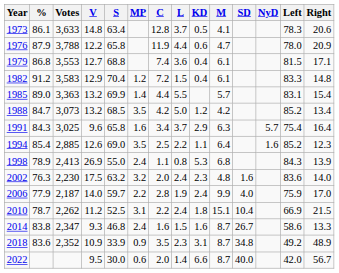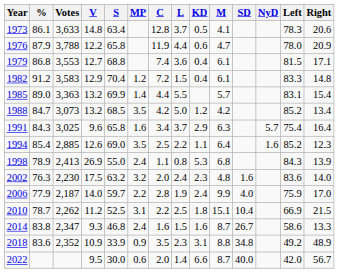 <table class="wikitable sortable" style=text-align:right>
 <tr>
 <th>Year</th>
 <th>%</th>
 <th>Votes</th>
 <th><a href='#'>V</a></th>
 <th><a href='#'>S</a></th>
 <th><a href='#'>MP</a></th>
 <th><a href='#'>C</a></th>
 <th><a href='#'>L</a></th>
 <th><a href='#'>KD</a></th>
 <th><a href='#'>M</a></th>
 <th><a href='#'>SD</a></th>
 <th><a href='#'>NyD</a></th>
 <th>Left</th>
 <th>Right</th>
 </tr>
 <tr>
 <td align=left><a href='#'>1973</a></td>
 <td>86.1</td>
 <td>3,633</td>
 <td>14.8</td>
 <td>63.4</td>
 <td></td>
 <td>12.8</td>
 <td>3.7</td>
 <td>0.5</td>
 <td>4.1</td>
 <td></td>
 <td></td>
 <td>78.3</td>
 <td>20.6</td>
 </tr>
 <tr>
 <td align=left><a href='#'>1976</a></td>
 <td>87.9</td>
 <td>3,788</td>
 <td>12.2</td>
 <td>65.8</td>
 <td></td>
 <td>11.9</td>
 <td>4.4</td>
 <td>0.6</td>
 <td>4.7</td>
 <td></td>
 <td></td>
 <td>78.0</td>
 <td>20.9</td>
 </tr>
 <tr>
 <td align=left><a href='#'>1979</a></td>
 <td>86.8</td>
 <td>3,553</td>
 <td>12.7</td>
 <td>68.8</td>
 <td></td>
 <td>7.4</td>
 <td>3.6</td>
 <td>0.4</td>
 <td>6.1</td>
 <td></td>
 <td></td>
 <td>81.5</td>
 <td>17.1</td>
 </tr>
 <tr>
 <td align=left><a href='#'>1982</a></td>
 <td>91.2</td>
 <td>3,583</td>
 <td>12.9</td>
 <td>70.4</td>
 <td>1.2</td>
 <td>7.2</td>
 <td>1.5</td>
 <td>0.4</td>
 <td>6.1</td>
 <td></td>
 <td></td>
 <td>83.3</td>
 <td>14.8</td>
 </tr>
 <tr>
 <td align=left><a href='#'>1985</a></td>
 <td>89.0</td>
 <td>3,363</td>
 <td>13.2</td>
 <td>69.9</td>
 <td>1.4</td>
 <td>4.4</td>
 <td>5.5</td>
 <td></td>
 <td>5.7</td>
 <td></td>
 <td></td>
 <td>83.1</td>
 <td>15.4</td>
 </tr>
 <tr>
 <td align=left><a href='#'>1988</a></td>
 <td>84.7</td>
 <td>3,073</td>
 <td>13.2</td>
 <td>68.5</td>
 <td>3.5</td>
 <td>4.2</td>
 <td>5.0</td>
 <td>1.2</td>
 <td>4.2</td>
 <td></td>
 <td></td>
 <td>85.2</td>
 <td>13.4</td>
 </tr>
 <tr>
 <td align=left><a href='#'>1991</a></td>
 <td>84.3</td>
 <td>3,025</td>
 <td>9.6</td>
 <td>65.8</td>
 <td>1.6</td>
 <td>3.4</td>
 <td>3.7</td>
 <td>2.9</td>
 <td>6.3</td>
 <td></td>
 <td>5.7</td>
 <td>75.4</td>
 <td>16.4</td>
 </tr>
 <tr>
 <td align=left><a href='#'>1994</a></td>
 <td>85.4</td>
 <td>2,885</td>
 <td>12.6</td>
 <td>69.0</td>
 <td>3.5</td>
 <td>2.5</td>
 <td>2.2</td>
 <td>1.1</td>
 <td>6.4</td>
 <td></td>
 <td>1.6</td>
 <td>85.2</td>
 <td>12.3</td>
 </tr>
 <tr>
 <td align=left><a href='#'>1998</a></td>
 <td>78.9</td>
 <td>2,413</td>
 <td>26.9</td>
 <td>55.0</td>
 <td>2.4</td>
 <td>1.1</td>
 <td>0.8</td>
 <td>5.3</td>
 <td>6.8</td>
 <td></td>
 <td></td>
 <td>84.3</td>
 <td>13.9</td>
 </tr>
 <tr>
 <td align=left><a href='#'>2002</a></td>
 <td>76.3</td>
 <td>2,230</td>
 <td>17.5</td>
 <td>63.2</td>
 <td>3.2</td>
 <td>2.0</td>
 <td>2.4</td>
 <td>2.3</td>
 <td>4.8</td>
 <td>1.6</td>
 <td></td>
 <td>83.6</td>
 <td>14.0</td>
 </tr>
 <tr>
 <td align=left><a href='#'>2006</a></td>
 <td>77.9</td>
 <td>2,187</td>
 <td>14.0</td>
 <td>59.7</td>
 <td>2.2</td>
 <td>2.8</td>
 <td>1.9</td>
 <td>2.4</td>
 <td>9.9</td>
 <td>4.0</td>
 <td></td>
 <td>75.9</td>
 <td>17.0</td>
 </tr>
 <tr>
 <td align=left><a href='#'>2010</a></td>
 <td>78.7</td>
 <td>2,262</td>
 <td>11.2</td>
 <td>52.5</td>
 <td>3.1</td>
 <td>2.2</td>
-<td>2.4</td>
+<td>2.5</td>
 <td>1.8</td>
 <td>15.1</td>
 <td>10.4</td>
 <td></td>
 <td>66.9</td>
 <td>21.5</td>
 </tr>
 <tr>
 <td align=left><a href='#'>2014</a></td>
 <td>83.8</td>
 <td>2,347</td>
 <td>9.3</td>
 <td>46.8</td>
 <td>2.4</td>
 <td>1.6</td>
 <td>1.5</td>
 <td>1.6</td>
 <td>8.7</td>
 <td>26.7</td>
 <td></td>
 <td>58.6</td>
 <td>13.3</td>
 </tr>
 <tr>
 <td align=left><a href='#'>2018</a></td>
 <td>83.6</td>
 <td>2,352</td>
 <td>10.9</td>
 <td>33.9</td>
 <td>0.9</td>
 <td>3.5</td>
 <td>2.3</td>
 <td>3.1</td>
-<td>8.7</td>
+<td>8.8</td>
 <td>34.8</td>
 <td></td>
 <td>49.2</td>
 <td>48.9</td>
 </tr>
 <tr>
 <td align=left><a href='#'>2022</a></td>
 <td></td>
 <td></td>
 <td>9.5</td>
 <td>30.0</td>
 <td>0.6</td>
 <td>2.0</td>
 <td>1.4</td>
 <td>6.6</td>
 <td>8.7</td>
 <td>40.0</td>
 <td></td>
 <td>42.0</td>
 <td>56.7</td>
 </tr>
 </table>
